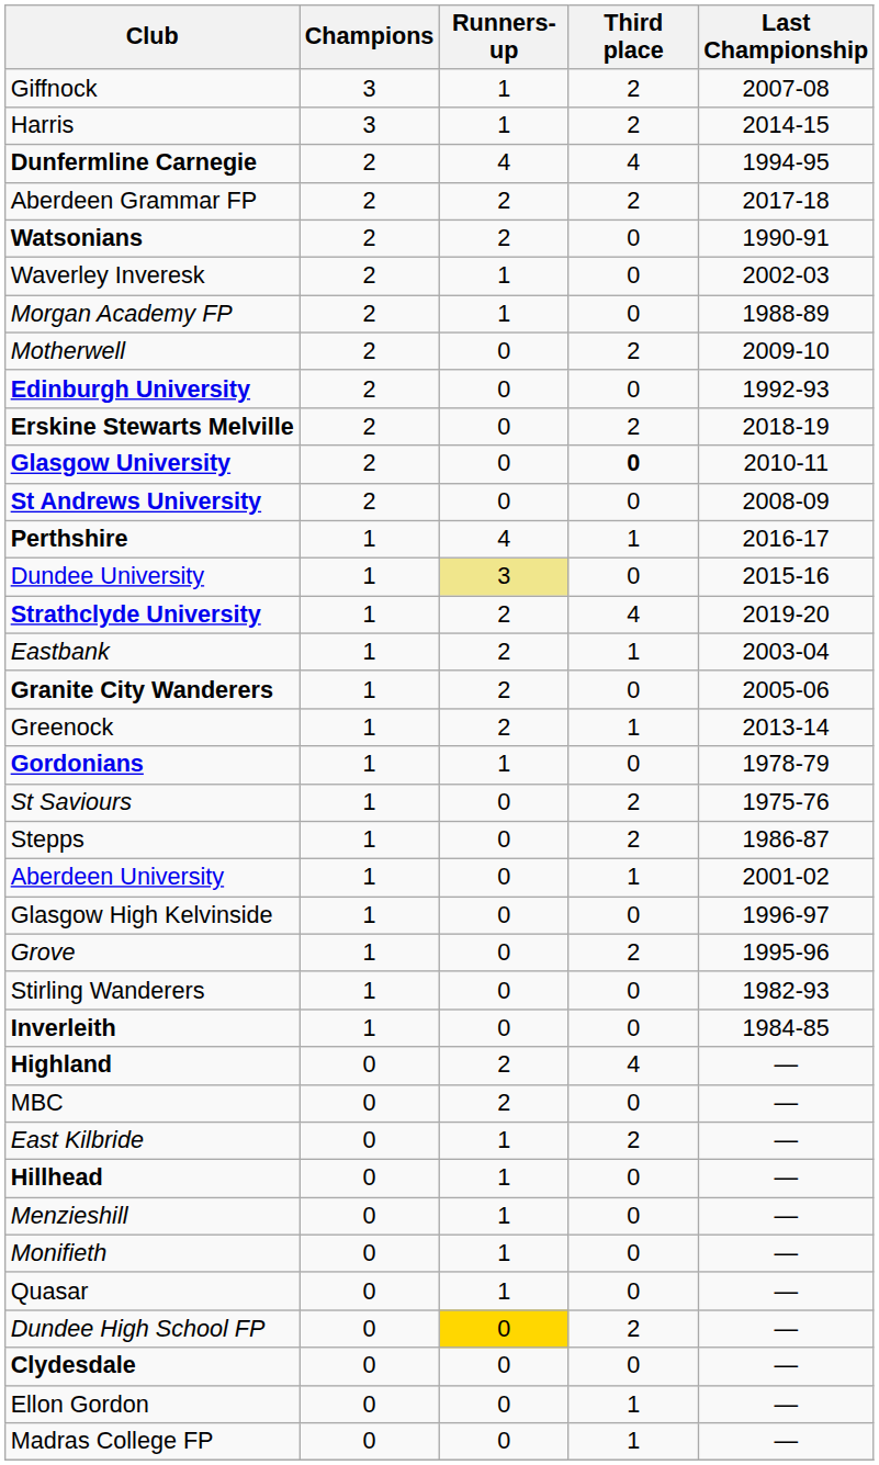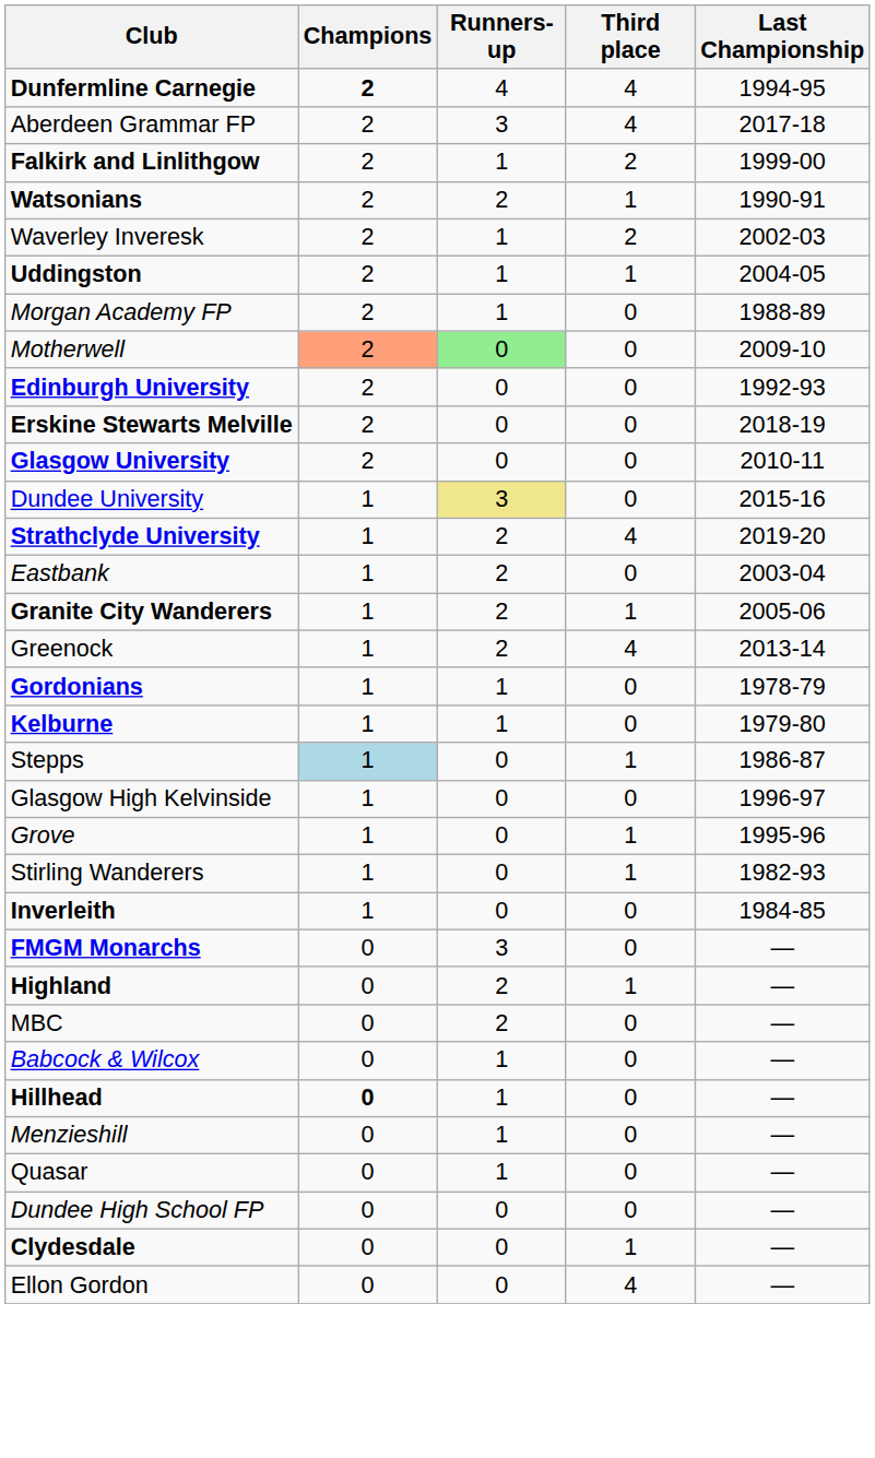 <table class="wikitable sortable" style="text-align:center">
 <tr>
 <th>Club</th>
 <th width=80>Champions</th>
 <th width=80>Runners-up</th>
 <th width=80>Third place</th>
 <th width=80>Last Championship</th>
 </tr>
 <tr>
-<td style="text-align:left">Giffnock</td>
-<td>3</td>
-<td>1</td>
-<td>2</td>
-<td>2007-08</td>
-</tr>
-<tr>
-<td style="text-align:left">Harris</td>
-<td>3</td>
-<td>1</td>
-<td>2</td>
-<td>2014-15</td>
-</tr>
-<tr>
 <td style="text-align:left"><strong>Dunfermline Carnegie</strong></td>
-<td>2</td>
+<td><strong>2</strong></td>
 <td>4</td>
 <td>4</td>
 <td>1994-95</td>
 </tr>
 <tr>
 <td style="text-align:left">Aberdeen Grammar FP</td>
 <td>2</td>
+<td>3</td>
+<td>4</td>
+<td>2017-18</td>
+</tr>
+<tr>
+<td style="text-align:left"><strong>Falkirk and Linlithgow</strong></td>
 <td>2</td>
+<td>1</td>
 <td>2</td>
-<td>2017-18</td>
+<td>1999-00</td>
 </tr>
 <tr>
 <td style="text-align:left"><strong>Watsonians</strong></td>
 <td>2</td>
 <td>2</td>
-<td>0</td>
+<td>1</td>
 <td>1990-91</td>
 </tr>
 <tr>
 <td style="text-align:left">Waverley Inveresk</td>
 <td>2</td>
 <td>1</td>
-<td>0</td>
+<td>2</td>
 <td>2002-03</td>
+</tr>
+<tr>
+<td style="text-align:left"><strong>Uddingston</strong></td>
+<td>2</td>
+<td>1</td>
+<td>1</td>
+<td>2004-05</td>
 </tr>
 <tr>
 <td style="text-align:left"><em>Morgan Academy FP</em></td>
 <td>2</td>
 <td>1</td>
 <td>0</td>
 <td>1988-89</td>
 </tr>
 <tr>
 <td style="text-align:left"><em>Motherwell</em></td>
-<td>2</td>
+<td style="background: lightsalmon;">2</td>
+<td style="background: lightgreen;">0</td>
 <td>0</td>
-<td>2</td>
 <td>2009-10</td>
 </tr>
 <tr>
 <td style="text-align:left"><strong><a href='#'>Edinburgh University</a></strong></td>
 <td>2</td>
 <td>0</td>
 <td>0</td>
 <td>1992-93</td>
 </tr>
 <tr>
 <td style="text-align:left"><strong>Erskine Stewarts Melville</strong></td>
 <td>2</td>
 <td>0</td>
-<td>2</td>
+<td>0</td>
 <td>2018-19</td>
 </tr>
 <tr>
 <td style="text-align:left"><strong><a href='#'>Glasgow University</a></strong></td>
 <td>2</td>
 <td>0</td>
-<td><strong>0</strong></td>
+<td>0</td>
 <td>2010-11</td>
-</tr>
-<tr>
-<td style="text-align:left"><strong><a href='#'>St Andrews University</a></strong></td>
-<td>2</td>
-<td>0</td>
-<td>0</td>
-<td>2008-09</td>
-</tr>
-<tr>
-<td style="text-align:left"><strong>Perthshire</strong></td>
-<td>1</td>
-<td>4</td>
-<td>1</td>
-<td>2016-17</td>
 </tr>
 <tr>
 <td style="text-align:left"><a href='#'>Dundee University</a></td>
 <td>1</td>
 <td style="background: khaki;">3</td>
 <td>0</td>
 <td>2015-16</td>
 </tr>
 <tr>
 <td style="text-align:left"><strong><a href='#'>Strathclyde University</a></strong></td>
 <td>1</td>
 <td>2</td>
 <td>4</td>
 <td>2019-20</td>
 </tr>
 <tr>
 <td style="text-align:left"><em>Eastbank</em></td>
 <td>1</td>
 <td>2</td>
-<td>1</td>
+<td>0</td>
 <td>2003-04</td>
 </tr>
 <tr>
 <td style="text-align:left"><strong>Granite City Wanderers</strong></td>
 <td>1</td>
 <td>2</td>
-<td>0</td>
+<td>1</td>
 <td>2005-06</td>
 </tr>
 <tr>
 <td style="text-align:left">Greenock</td>
 <td>1</td>
 <td>2</td>
-<td>1</td>
+<td>4</td>
 <td>2013-14</td>
 </tr>
 <tr>
 <td style="text-align:left"><strong><a href='#'>Gordonians</a></strong></td>
 <td>1</td>
 <td>1</td>
 <td>0</td>
 <td>1978-79</td>
 </tr>
 <tr>
-<td style="text-align:left"><em>St Saviours</em></td>
+<td style="text-align:left"><strong><a href='#'>Kelburne</a></strong></td>
+<td>1</td>
 <td>1</td>
 <td>0</td>
-<td>2</td>
-<td>1975-76</td>
+<td>1979-80</td>
 </tr>
 <tr>
 <td style="text-align:left">Stepps</td>
-<td>1</td>
-<td>0</td>
-<td>2</td>
-<td>1986-87</td>
-</tr>
-<tr>
-<td style="text-align:left"><a href='#'>Aberdeen University</a></td>
-<td>1</td>
+<td style="background: lightblue;">1</td>
 <td>0</td>
 <td>1</td>
-<td>2001-02</td>
+<td>1986-87</td>
 </tr>
 <tr>
 <td style="text-align:left">Glasgow High Kelvinside</td>
 <td>1</td>
 <td>0</td>
 <td>0</td>
 <td>1996-97</td>
 </tr>
 <tr>
 <td style="text-align:left"><em>Grove</em></td>
 <td>1</td>
 <td>0</td>
-<td>2</td>
+<td>1</td>
 <td>1995-96</td>
 </tr>
 <tr>
 <td style="text-align:left">Stirling Wanderers</td>
 <td>1</td>
 <td>0</td>
-<td>0</td>
+<td>1</td>
 <td>1982-93</td>
 </tr>
 <tr>
 <td style="text-align:left"><strong>Inverleith</strong></td>
 <td>1</td>
 <td>0</td>
 <td>0</td>
 <td>1984-85</td>
 </tr>
 <tr>
+<td style="text-align:left"><strong><a href='#'>FMGM Monarchs</a></strong></td>
+<td>0</td>
+<td>3</td>
+<td>0</td>
+<td>—</td>
+</tr>
+<tr>
 <td style="text-align:left"><strong>Highland</strong></td>
 <td>0</td>
 <td>2</td>
-<td>4</td>
+<td>1</td>
 <td>—</td>
 </tr>
 <tr>
 <td style="text-align:left">MBC</td>
 <td>0</td>
 <td>2</td>
 <td>0</td>
 <td>—</td>
 </tr>
 <tr>
-<td style="text-align:left"><em>East Kilbride</em></td>
-<td>0</td>
-<td>1</td>
-<td>2</td>
-<td>—</td>
-</tr>
-<tr>
-<td style="text-align:left"><strong>Hillhead</strong></td>
+<td style="text-align:left"><em><a href='#'>Babcock & Wilcox</a></em></td>
 <td>0</td>
 <td>1</td>
 <td>0</td>
 <td>—</td>
 </tr>
 <tr>
-<td style="text-align:left"><em>Menzieshill</em></td>
-<td>0</td>
+<td style="text-align:left"><strong>Hillhead</strong></td>
+<td><strong>0</strong></td>
 <td>1</td>
 <td>0</td>
 <td>—</td>
 </tr>
 <tr>
-<td style="text-align:left"><em>Monifieth</em></td>
+<td style="text-align:left"><em>Menzieshill</em></td>
 <td>0</td>
 <td>1</td>
 <td>0</td>
 <td>—</td>
 </tr>
 <tr>
 <td style="text-align:left">Quasar</td>
 <td>0</td>
 <td>1</td>
 <td>0</td>
 <td>—</td>
 </tr>
 <tr>
 <td style="text-align:left"><em>Dundee High School FP </em></td>
 <td>0</td>
-<td style="background: gold;">0</td>
-<td>2</td>
+<td>0</td>
+<td>0</td>
 <td>—</td>
 </tr>
 <tr>
 <td style="text-align:left"><strong>Clydesdale</strong></td>
 <td>0</td>
 <td>0</td>
-<td>0</td>
+<td>1</td>
 <td>—</td>
 </tr>
 <tr>
 <td style="text-align:left">Ellon Gordon</td>
 <td>0</td>
 <td>0</td>
-<td>1</td>
-<td>—</td>
-</tr>
-<tr>
-<td style="text-align:left">Madras College FP</td>
-<td>0</td>
-<td>0</td>
-<td>1</td>
+<td>4</td>
 <td>—</td>
 </tr>
 <tr>
 </tr>
 </table>
